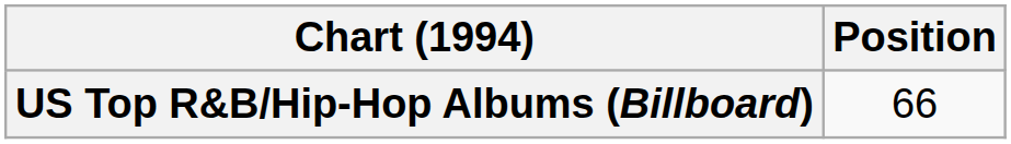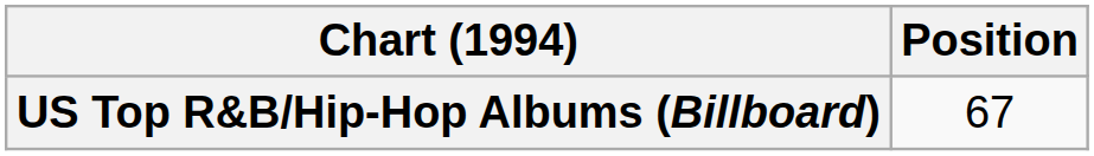 <table class="wikitable plainrowheaders" style="text-align:center">
 <tr>
 <th scope="col">Chart (1994)</th>
 <th scope="col">Position</th>
 </tr>
 <tr>
 <th scope="row">US Top R&B/Hip-Hop Albums (<em>Billboard</em>)</th>
-<td>66</td>
+<td>67</td>
 </tr>
 </table>
